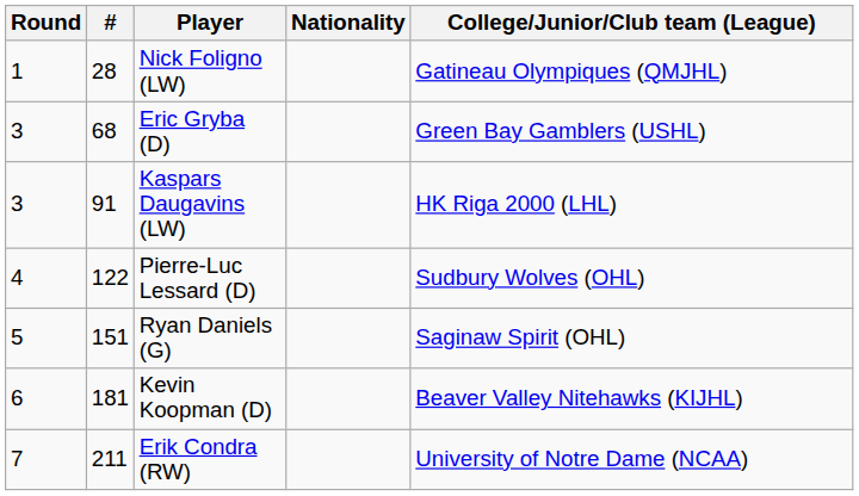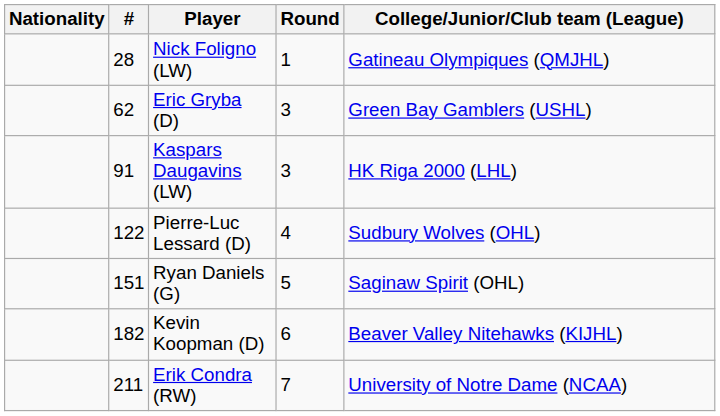 <table class="wikitable">
 <tr align="center">
-<th bgcolor="#DDDDFF" width="4.0%">Round</th>
+<th bgcolor="#DDDDFF" width="21.0">Nationality</th>
 <th bgcolor="#DDDDFF" width="4.0%">#</th>
 <th bgcolor="#DDDDFF" width="21.0%">Player</th>
-<th bgcolor="#DDDDFF" width="21.0">Nationality</th>
+<th bgcolor="#DDDDFF" width="4.0%">Round</th>
 <th bgcolor="#DDDDFF" width="100.0%">College/Junior/Club team (League)</th>
 </tr>
 <tr>
-<td>1</td>
+<td></td>
 <td>28</td>
 <td><a href='#'>Nick Foligno</a> (LW)</td>
-<td></td>
+<td>1</td>
 <td><a href='#'>Gatineau Olympiques</a> (<a href='#'>QMJHL</a>)</td>
 </tr>
 <tr>
+<td></td>
+<td>62</td>
+<td><a href='#'>Eric Gryba</a> (D)</td>
 <td>3</td>
-<td>68</td>
-<td><a href='#'>Eric Gryba</a> (D)</td>
-<td></td>
 <td><a href='#'>Green Bay Gamblers</a> (<a href='#'>USHL</a>)</td>
 </tr>
 <tr>
-<td>3</td>
+<td></td>
 <td>91</td>
 <td><a href='#'>Kaspars Daugavins</a> (LW)</td>
-<td></td>
+<td>3</td>
 <td><a href='#'>HK Riga 2000</a> (<a href='#'>LHL</a>)</td>
 </tr>
 <tr>
-<td>4</td>
+<td></td>
 <td>122</td>
 <td>Pierre-Luc Lessard (D)</td>
-<td></td>
+<td>4</td>
 <td><a href='#'>Sudbury Wolves</a>  (<a href='#'>OHL</a>)</td>
 </tr>
 <tr>
-<td>5</td>
+<td></td>
 <td>151</td>
 <td>Ryan Daniels (G)</td>
-<td></td>
+<td>5</td>
 <td><a href='#'>Saginaw Spirit</a> (OHL)</td>
 </tr>
 <tr>
+<td></td>
+<td>182</td>
+<td>Kevin Koopman (D)</td>
 <td>6</td>
-<td>181</td>
-<td>Kevin Koopman (D)</td>
-<td></td>
 <td><a href='#'>Beaver Valley Nitehawks</a> (<a href='#'>KIJHL</a>)</td>
 </tr>
 <tr>
-<td>7</td>
+<td></td>
 <td>211</td>
 <td><a href='#'>Erik Condra</a> (RW)</td>
-<td></td>
+<td>7</td>
 <td><a href='#'>University of Notre Dame</a> (<a href='#'>NCAA</a>)</td>
 </tr>
 </table>
